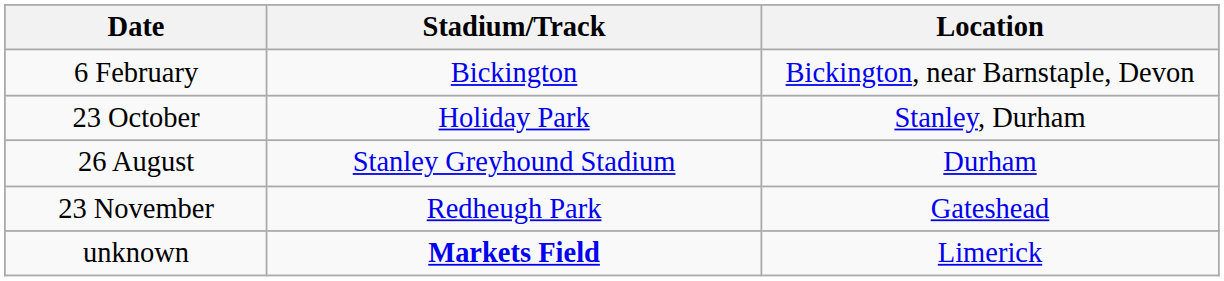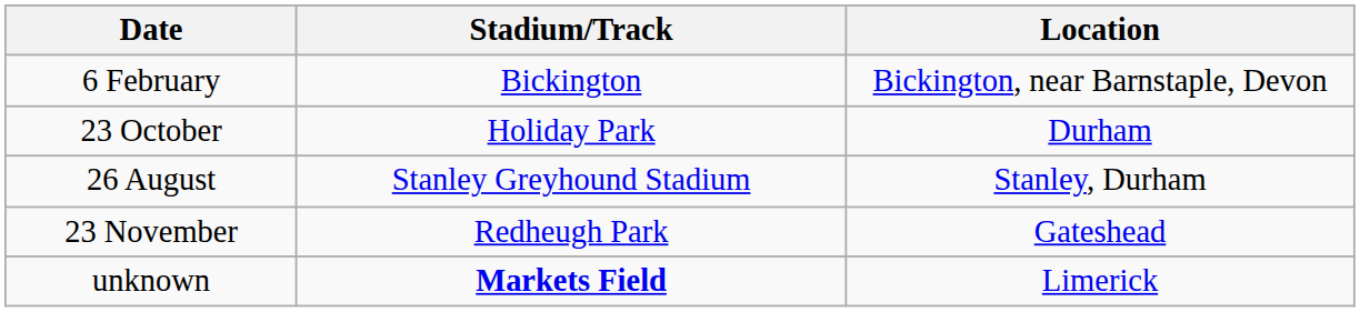 <table class="wikitable" style="text-align:center">
 <tr>
 <th width=140>Date</th>
 <th width=270>Stadium/Track</th>
 <th width=250>Location</th>
 </tr>
 <tr>
 <td>6 February</td>
 <td><a href='#'>Bickington</a></td>
 <td><a href='#'>Bickington</a>, near Barnstaple, Devon</td>
 </tr>
 <tr>
 <td>23 October</td>
 <td><a href='#'>Holiday Park</a></td>
-<td><a href='#'>Stanley</a>, Durham</td>
+<td><a href='#'>Durham</a></td>
 </tr>
 <tr>
 <td>26 August</td>
 <td><a href='#'>Stanley Greyhound Stadium</a></td>
-<td><a href='#'>Durham</a></td>
+<td><a href='#'>Stanley</a>, Durham</td>
 </tr>
 <tr>
 <td>23 November</td>
 <td><a href='#'>Redheugh Park</a></td>
 <td><a href='#'>Gateshead</a></td>
 </tr>
 <tr>
 <td>unknown</td>
 <td><strong><a href='#'>Markets Field</a></strong></td>
 <td><a href='#'>Limerick</a></td>
 </tr>
 </table>
